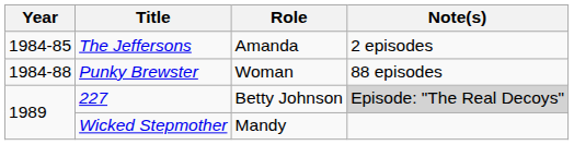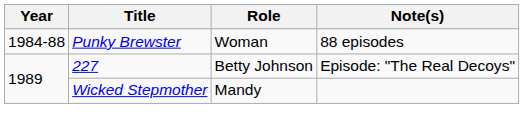 <table class="wikitable sortable">
 <tr>
 <th>Year</th>
 <th>Title</th>
 <th>Role</th>
 <th>Note(s)</th>
-</tr>
-<tr>
-<td>1984-85</td>
-<td><em><a href='#'>The Jeffersons</a></em></td>
-<td>Amanda</td>
-<td>2 episodes</td>
 </tr>
 <tr>
 <td>1984-88</td>
 <td><em><a href='#'>Punky Brewster</a></em></td>
 <td>Woman</td>
 <td>88 episodes</td>
 </tr>
 <tr>
 <td rowspan=2>1989</td>
 <td><em><a href='#'>227</a></em></td>
 <td>Betty Johnson</td>
-<td style="background: lightgrey;">Episode: "The Real Decoys"</td>
+<td>Episode: "The Real Decoys"</td>
 </tr>
 <tr>
 <td><em><a href='#'>Wicked Stepmother</a></em></td>
 <td>Mandy</td>
 <td></td>
 </tr>
 </table>
